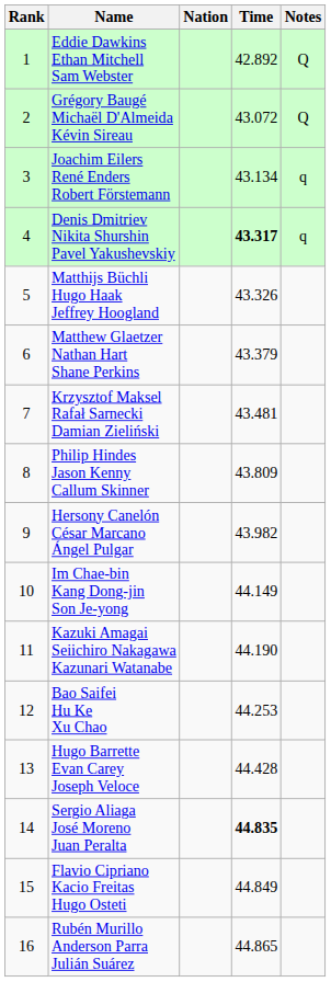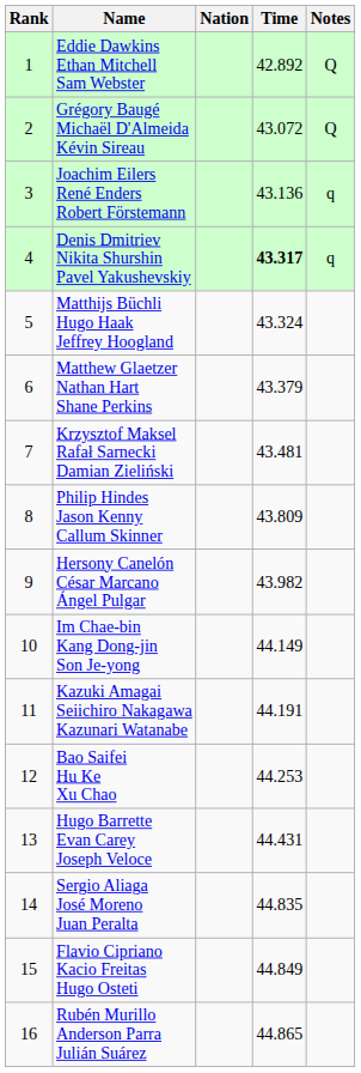 <table class="wikitable sortable" style="text-align:center">
 <tr>
 <th>Rank</th>
 <th>Name</th>
 <th>Nation</th>
 <th>Time</th>
 <th>Notes</th>
 </tr>
 <tr bgcolor=ccffcc>
 <td>1</td>
 <td align=left><a href='#'>Eddie Dawkins</a><br><a href='#'>Ethan Mitchell</a><br><a href='#'>Sam Webster</a></td>
 <td align=left></td>
 <td>42.892</td>
 <td>Q</td>
 </tr>
 <tr bgcolor=ccffcc>
 <td>2</td>
 <td align=left><a href='#'>Grégory Baugé</a><br><a href='#'>Michaël D'Almeida</a><br><a href='#'>Kévin Sireau</a></td>
 <td align=left></td>
 <td>43.072</td>
 <td>Q</td>
 </tr>
 <tr bgcolor=ccffcc>
 <td>3</td>
 <td align=left><a href='#'>Joachim Eilers</a><br><a href='#'>René Enders</a><br><a href='#'>Robert Förstemann</a></td>
 <td align=left></td>
-<td>43.134</td>
+<td>43.136</td>
 <td>q</td>
 </tr>
 <tr bgcolor=ccffcc>
 <td>4</td>
 <td align=left><a href='#'>Denis Dmitriev</a><br><a href='#'>Nikita Shurshin</a><br><a href='#'>Pavel Yakushevskiy</a></td>
 <td align=left></td>
 <td><strong>43.317</strong></td>
 <td>q</td>
 </tr>
 <tr>
 <td>5</td>
 <td align=left><a href='#'>Matthijs Büchli</a><br><a href='#'>Hugo Haak</a><br><a href='#'>Jeffrey Hoogland</a></td>
 <td align=left></td>
-<td>43.326</td>
+<td>43.324</td>
 <td></td>
 </tr>
 <tr>
 <td>6</td>
 <td align=left><a href='#'>Matthew Glaetzer</a><br><a href='#'>Nathan Hart</a><br><a href='#'>Shane Perkins</a></td>
 <td align=left></td>
 <td>43.379</td>
 <td></td>
 </tr>
 <tr>
 <td>7</td>
 <td align=left><a href='#'>Krzysztof Maksel</a><br><a href='#'>Rafał Sarnecki</a><br><a href='#'>Damian Zieliński</a></td>
 <td align=left></td>
 <td>43.481</td>
 <td></td>
 </tr>
 <tr>
 <td>8</td>
 <td align=left><a href='#'>Philip Hindes</a><br><a href='#'>Jason Kenny</a><br><a href='#'>Callum Skinner</a></td>
 <td align=left></td>
 <td>43.809</td>
 <td></td>
 </tr>
 <tr>
 <td>9</td>
 <td align=left><a href='#'>Hersony Canelón</a><br><a href='#'>César Marcano</a><br><a href='#'>Ángel Pulgar</a></td>
 <td align=left></td>
 <td>43.982</td>
 <td></td>
 </tr>
 <tr>
 <td>10</td>
 <td align=left><a href='#'>Im Chae-bin</a><br><a href='#'>Kang Dong-jin</a><br><a href='#'>Son Je-yong</a></td>
 <td align=left></td>
 <td>44.149</td>
 <td></td>
 </tr>
 <tr>
 <td>11</td>
 <td align=left><a href='#'>Kazuki Amagai</a><br><a href='#'>Seiichiro Nakagawa</a><br><a href='#'>Kazunari Watanabe</a></td>
 <td align=left></td>
-<td>44.190</td>
+<td>44.191</td>
 <td></td>
 </tr>
 <tr>
 <td>12</td>
 <td align=left><a href='#'>Bao Saifei</a><br><a href='#'>Hu Ke</a><br><a href='#'>Xu Chao</a></td>
 <td align=left></td>
 <td>44.253</td>
 <td></td>
 </tr>
 <tr>
 <td>13</td>
 <td align=left><a href='#'>Hugo Barrette</a><br><a href='#'>Evan Carey</a><br><a href='#'>Joseph Veloce</a></td>
 <td align=left></td>
-<td>44.428</td>
+<td>44.431</td>
 <td></td>
 </tr>
 <tr>
 <td>14</td>
 <td align=left><a href='#'>Sergio Aliaga</a><br><a href='#'>José Moreno</a><br><a href='#'>Juan Peralta</a></td>
 <td align=left></td>
-<td><strong>44.835</strong></td>
+<td>44.835</td>
 <td></td>
 </tr>
 <tr>
 <td>15</td>
 <td align=left><a href='#'>Flavio Cipriano</a><br><a href='#'>Kacio Freitas</a><br><a href='#'>Hugo Osteti</a></td>
 <td align=left></td>
 <td>44.849</td>
 <td></td>
 </tr>
 <tr>
 <td>16</td>
 <td align=left><a href='#'>Rubén Murillo</a><br><a href='#'>Anderson Parra</a><br><a href='#'>Julián Suárez</a></td>
 <td align=left></td>
 <td>44.865</td>
 <td></td>
 </tr>
 </table>
